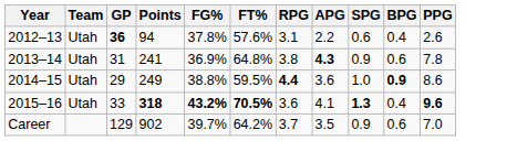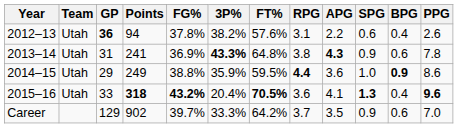 <table class="wikitable">
 <tr>
 <th>Year</th>
 <th>Team</th>
 <th>GP</th>
 <th>Points</th>
 <th>FG%</th>
+<th>3P%</th>
 <th>FT%</th>
 <th>RPG</th>
 <th>APG</th>
 <th>SPG</th>
 <th>BPG</th>
 <th>PPG</th>
 </tr>
 <tr>
 <td>2012–13</td>
 <td>Utah</td>
 <td><strong>36</strong></td>
 <td>94</td>
 <td>37.8%</td>
+<td>38.2%</td>
 <td>57.6%</td>
 <td>3.1</td>
 <td>2.2</td>
 <td>0.6</td>
 <td>0.4</td>
 <td>2.6</td>
 </tr>
 <tr>
 <td>2013–14</td>
 <td>Utah</td>
 <td>31</td>
 <td>241</td>
 <td>36.9%</td>
+<td><strong>43.3%</strong></td>
 <td>64.8%</td>
 <td>3.8</td>
 <td><strong>4.3</strong></td>
 <td>0.9</td>
 <td>0.6</td>
 <td>7.8</td>
 </tr>
 <tr>
 <td>2014–15</td>
 <td>Utah</td>
 <td>29</td>
 <td>249</td>
 <td>38.8%</td>
+<td>35.9%</td>
 <td>59.5%</td>
 <td><strong>4.4</strong></td>
 <td>3.6</td>
 <td>1.0</td>
 <td><strong>0.9</strong></td>
 <td>8.6</td>
 </tr>
 <tr>
 <td>2015–16</td>
 <td>Utah</td>
 <td>33</td>
 <td><strong>318</strong></td>
 <td><strong>43.2%</strong></td>
+<td>20.4%</td>
 <td><strong>70.5%</strong></td>
 <td>3.6</td>
 <td>4.1</td>
 <td><strong>1.3</strong></td>
 <td>0.4</td>
 <td><strong>9.6</strong></td>
 </tr>
 <tr>
 <td>Career</td>
 <td></td>
 <td>129</td>
 <td>902</td>
 <td>39.7%</td>
+<td>33.3%</td>
 <td>64.2%</td>
 <td>3.7</td>
 <td>3.5</td>
 <td>0.9</td>
 <td>0.6</td>
 <td>7.0</td>
 </tr>
 </table>
